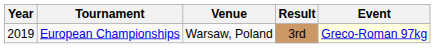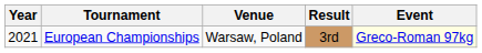 <table class="wikitable" style="font-size:95%;">
 <tr>
 <th>Year</th>
 <th>Tournament</th>
 <th>Venue</th>
 <th>Result</th>
 <th>Event</th>
 </tr>
 <tr>
-<td>2019</td>
+<td>2021</td>
 <td><a href='#'>European Championships</a></td>
 <td>Warsaw, Poland</td>
 <td align="center" bgcolor="cc9966">3rd</td>
 <td style="background: lightyellow;"><a href='#'>Greco-Roman 97kg</a></td>
 </tr>
 </table>
